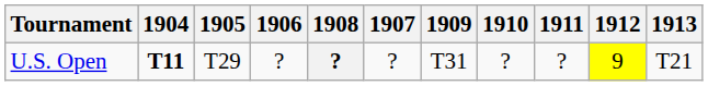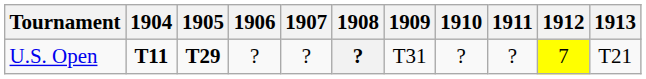 <table class="wikitable" style="font-size:95%;text-align:center;">
 <tr>
 <th>Tournament</th>
 <th>1904</th>
 <th>1905</th>
 <th>1906</th>
+<th>1907</th>
 <th>1908</th>
-<th>1907</th>
 <th>1909</th>
 <th>1910</th>
 <th>1911</th>
 <th>1912</th>
 <th>1913</th>
 </tr>
 <tr>
 <td align=left><a href='#'>U.S. Open</a></td>
 <td><strong>T11</strong></td>
-<td>T29</td>
+<td><strong>T29</strong></td>
+<td>?</td>
 <td>?</td>
 <th>?</th>
-<td>?</td>
 <td>T31</td>
 <td>?</td>
 <td>?</td>
-<td style="background:yellow;">9</td>
+<td style="background:yellow;">7</td>
 <td>T21</td>
 </tr>
 </table>
